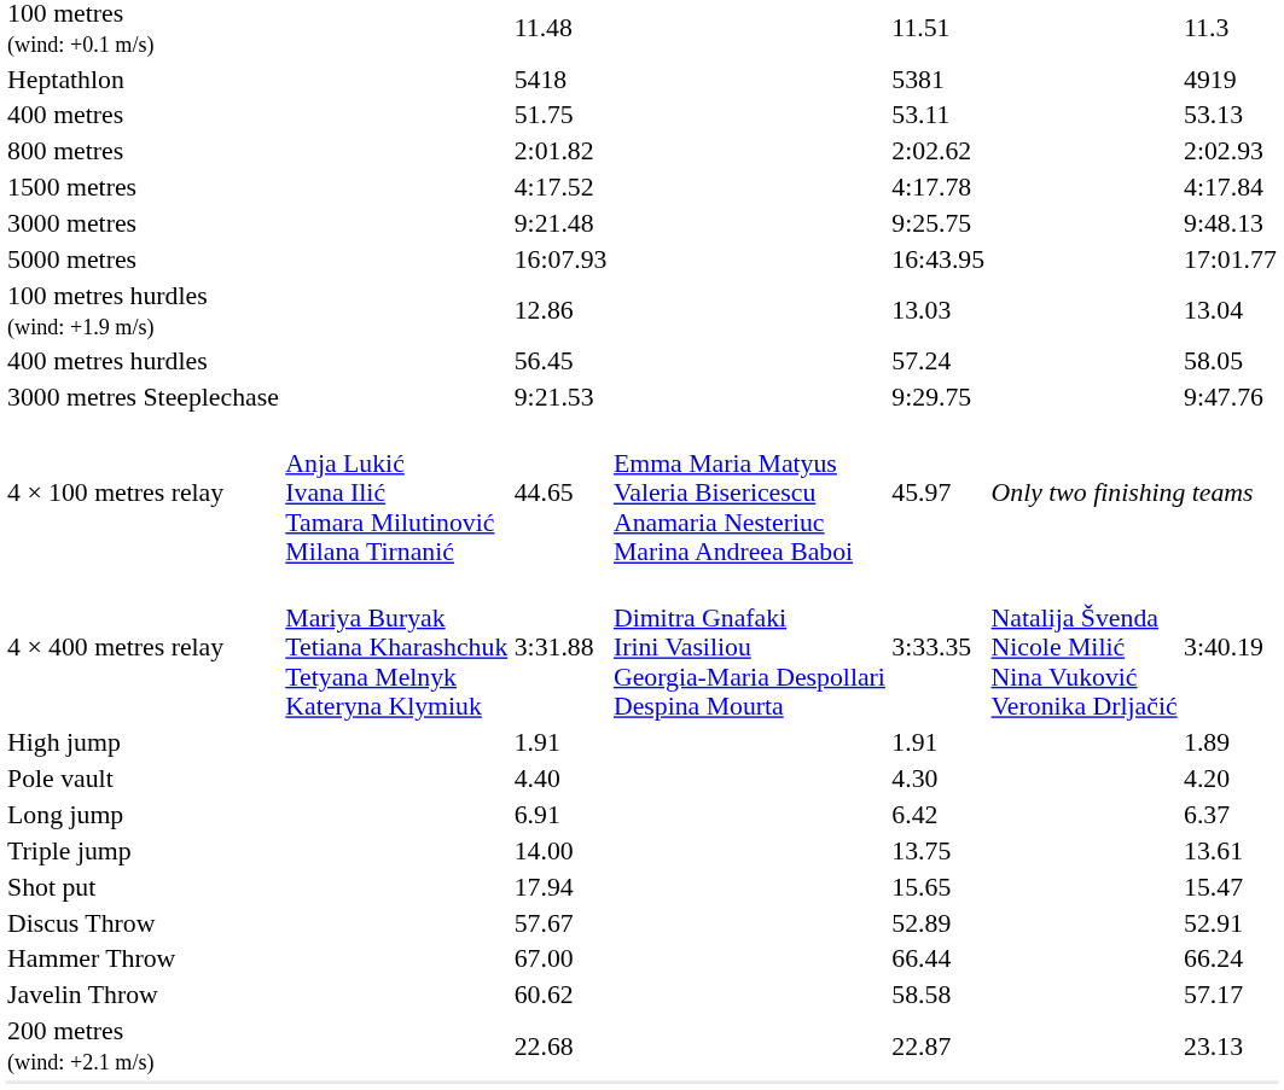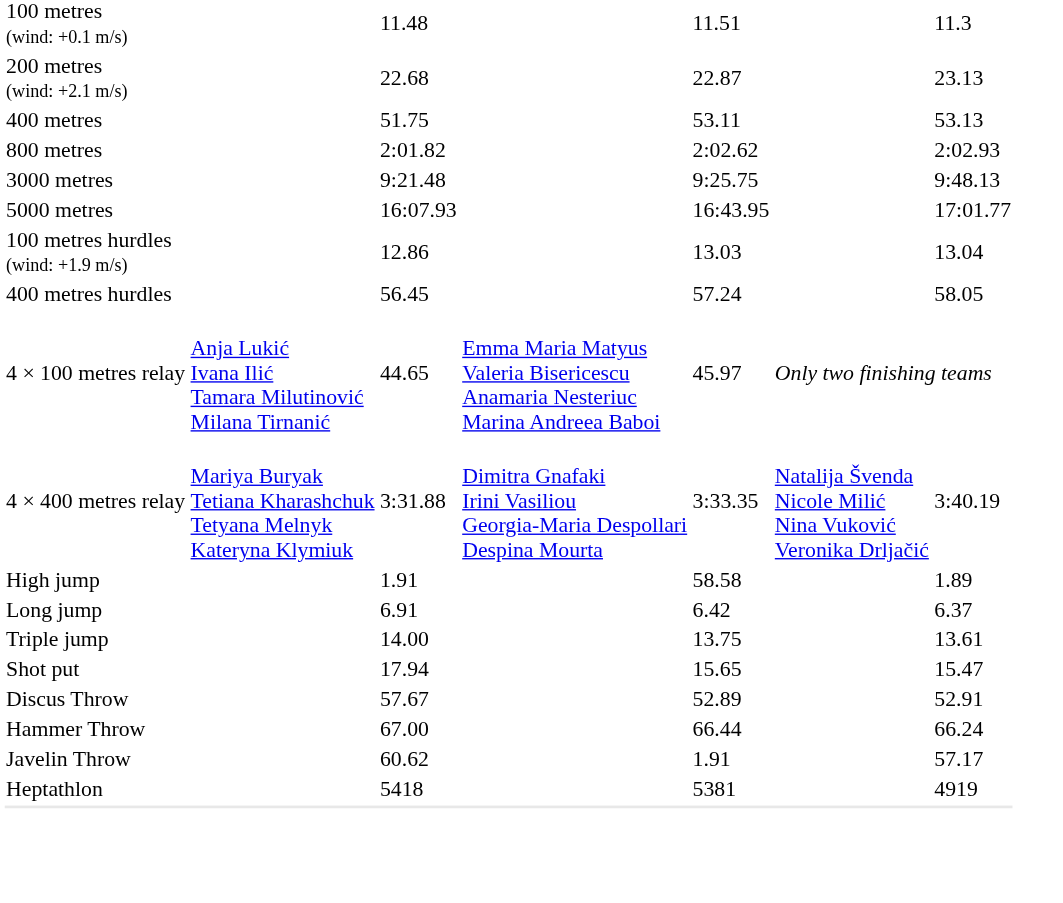 <table>
 <tr>
 <td>100 metres<br><small>(wind: +0.1 m/s)</small></td>
 <td></td>
 <td>11.48</td>
 <td></td>
 <td>11.51</td>
 <td></td>
 <td>11.3</td>
 </tr>
 <tr>
-<td>Heptathlon</td>
+<td>200 metres<br><small>(wind: +2.1 m/s)</small></td>
 <td></td>
-<td>5418</td>
+<td>22.68</td>
 <td></td>
-<td>5381</td>
+<td>22.87</td>
 <td></td>
-<td>4919</td>
+<td>23.13</td>
 </tr>
 <tr>
 <td>400 metres</td>
 <td></td>
 <td>51.75</td>
 <td></td>
 <td>53.11</td>
 <td></td>
 <td>53.13</td>
 </tr>
 <tr>
 <td>800 metres</td>
 <td></td>
 <td>2:01.82</td>
 <td></td>
 <td>2:02.62</td>
 <td></td>
 <td>2:02.93</td>
-</tr>
-<tr>
-<td>1500 metres</td>
-<td></td>
-<td>4:17.52</td>
-<td></td>
-<td>4:17.78</td>
-<td></td>
-<td>4:17.84</td>
 </tr>
 <tr>
 <td>3000 metres</td>
 <td></td>
 <td>9:21.48</td>
 <td></td>
 <td>9:25.75</td>
 <td></td>
 <td>9:48.13</td>
 </tr>
 <tr>
 <td>5000 metres</td>
 <td></td>
 <td>16:07.93</td>
 <td></td>
 <td>16:43.95</td>
 <td></td>
 <td>17:01.77</td>
 </tr>
 <tr>
 <td>100 metres hurdles<br><small>(wind: +1.9 m/s)</small></td>
 <td></td>
 <td>12.86</td>
 <td></td>
 <td>13.03</td>
 <td></td>
 <td>13.04</td>
 </tr>
 <tr>
 <td>400 metres hurdles</td>
 <td></td>
 <td>56.45</td>
 <td></td>
 <td>57.24</td>
 <td></td>
 <td>58.05</td>
 </tr>
 <tr>
-<td>3000 metres Steeplechase</td>
-<td></td>
-<td>9:21.53</td>
-<td></td>
-<td>9:29.75</td>
-<td></td>
-<td>9:47.76</td>
-</tr>
-<tr>
 <td>4 × 100 metres relay</td>
 <td><br><a href='#'>Anja Lukić</a><br><a href='#'>Ivana Ilić</a><br><a href='#'>Tamara Milutinović</a><br><a href='#'>Milana Tirnanić</a></td>
 <td>44.65 </td>
 <td><br><a href='#'>Emma Maria Matyus</a><br><a href='#'>Valeria Bisericescu</a><br><a href='#'>Anamaria Nesteriuc</a><br><a href='#'>Marina Andreea Baboi</a></td>
 <td>45.97</td>
 <td colspan=2><em>Only two finishing teams</em></td>
 </tr>
 <tr>
 <td>4 × 400 metres relay</td>
 <td><br><a href='#'>Mariya Buryak</a><br><a href='#'>Tetiana Kharashchuk</a><br><a href='#'>Tetyana Melnyk</a><br><a href='#'>Kateryna Klymiuk</a></td>
 <td>3:31.88</td>
 <td><br><a href='#'>Dimitra Gnafaki</a><br><a href='#'>Irini Vasiliou</a><br><a href='#'>Georgia-Maria Despollari</a><br><a href='#'>Despina Mourta</a></td>
 <td>3:33.35</td>
 <td><br><a href='#'>Natalija Švenda</a><br><a href='#'>Nicole Milić</a><br><a href='#'>Nina Vuković</a><br><a href='#'>Veronika Drljačić</a></td>
 <td>3:40.19</td>
 </tr>
 <tr>
 <td>High jump</td>
 <td></td>
 <td>1.91</td>
 <td></td>
-<td>1.91</td>
+<td>58.58</td>
 <td></td>
 <td>1.89</td>
-</tr>
-<tr>
-<td>Pole vault</td>
-<td></td>
-<td>4.40</td>
-<td></td>
-<td>4.30</td>
-<td></td>
-<td>4.20</td>
 </tr>
 <tr>
 <td>Long jump</td>
 <td></td>
 <td>6.91</td>
 <td></td>
 <td>6.42</td>
 <td></td>
 <td>6.37</td>
 </tr>
 <tr>
 <td>Triple jump</td>
 <td></td>
 <td>14.00</td>
 <td></td>
 <td>13.75</td>
 <td></td>
 <td>13.61</td>
 </tr>
 <tr>
 <td>Shot put</td>
 <td></td>
 <td>17.94</td>
 <td></td>
 <td>15.65</td>
 <td></td>
 <td>15.47</td>
 </tr>
 <tr>
 <td>Discus Throw</td>
 <td></td>
 <td>57.67</td>
 <td></td>
 <td>52.89</td>
 <td></td>
 <td>52.91</td>
 </tr>
 <tr>
 <td>Hammer Throw</td>
 <td></td>
 <td>67.00</td>
 <td></td>
 <td>66.44</td>
 <td></td>
 <td>66.24</td>
 </tr>
 <tr>
 <td>Javelin Throw</td>
 <td></td>
 <td>60.62</td>
 <td></td>
-<td>58.58</td>
+<td>1.91</td>
 <td></td>
 <td>57.17</td>
 </tr>
 <tr>
-<td>200 metres<br><small>(wind: +2.1 m/s)</small></td>
+<td>Heptathlon</td>
 <td></td>
-<td>22.68</td>
+<td>5418</td>
 <td></td>
-<td>22.87</td>
+<td>5381</td>
 <td></td>
-<td>23.13</td>
+<td>4919</td>
 </tr>
 <tr bgcolor= e8e8e8>
 <td colspan=7></td>
 </tr>
 </table>
